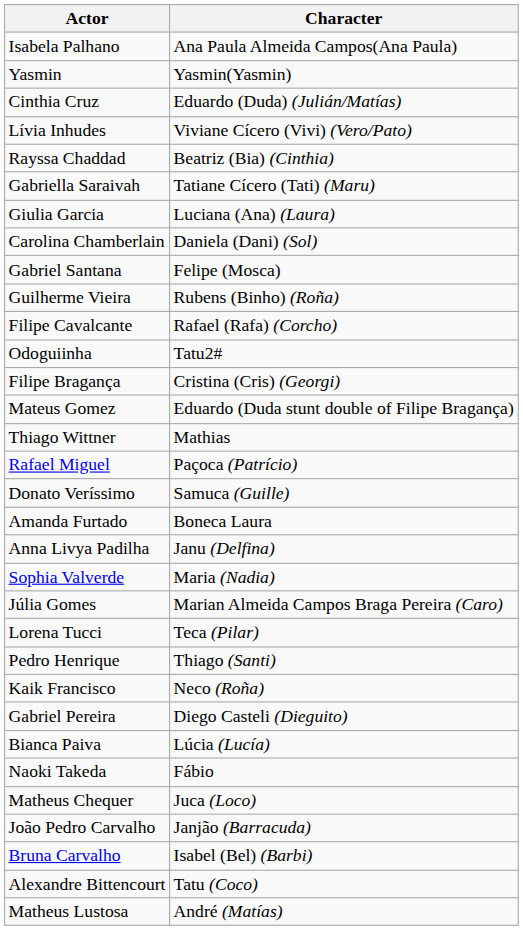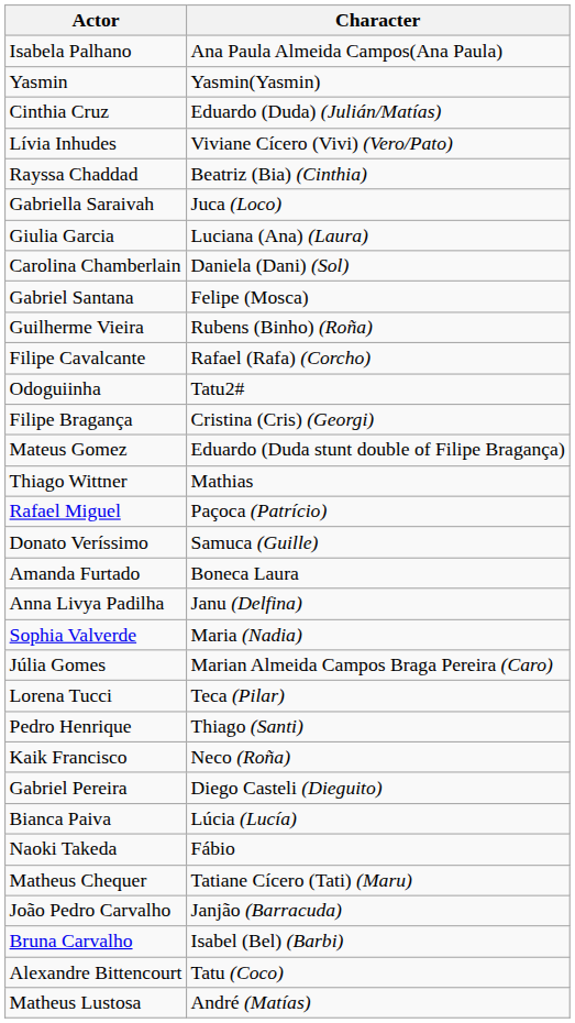 <table class="wikitable sortable">
 <tr>
 <th>Actor</th>
 <th>Character</th>
 </tr>
 <tr>
 <td>Isabela Palhano</td>
 <td>Ana Paula Almeida Campos(Ana Paula)</td>
 </tr>
 <tr>
 <td>Yasmin</td>
 <td>Yasmin(Yasmin)</td>
 </tr>
 <tr>
 <td>Cinthia Cruz</td>
 <td>Eduardo (Duda) <em>(Julián/Matías)</em></td>
 </tr>
 <tr>
 <td>Lívia Inhudes</td>
 <td>Viviane Cícero (Vivi) <em>(Vero/Pato)</em></td>
 </tr>
 <tr>
 <td>Rayssa Chaddad</td>
 <td>Beatriz (Bia) <em>(Cinthia)</em></td>
 </tr>
 <tr>
 <td>Gabriella Saraivah</td>
-<td>Tatiane Cícero (Tati) <em>(Maru)</em></td>
+<td>Juca <em>(Loco)</em></td>
 </tr>
 <tr>
 <td>Giulia Garcia</td>
 <td>Luciana (Ana) <em>(Laura)</em></td>
 </tr>
 <tr>
 <td>Carolina Chamberlain</td>
 <td>Daniela (Dani) <em>(Sol)</em></td>
 </tr>
 <tr>
 <td>Gabriel Santana</td>
 <td>Felipe (Mosca)</td>
 </tr>
 <tr>
 <td>Guilherme Vieira</td>
 <td>Rubens (Binho) <em>(Roña)</em></td>
 </tr>
 <tr>
 <td>Filipe Cavalcante</td>
 <td>Rafael (Rafa) <em>(Corcho)</em></td>
 </tr>
 <tr>
 <td>Odoguiinha</td>
 <td>Tatu2#</td>
 </tr>
 <tr>
 <td>Filipe Bragança</td>
 <td>Cristina (Cris) <em>(Georgi)</em></td>
 </tr>
 <tr>
 <td>Mateus Gomez</td>
 <td>Eduardo (Duda stunt double of Filipe Bragança)</td>
 </tr>
 <tr>
 <td>Thiago Wittner</td>
 <td>Mathias</td>
 </tr>
 <tr>
 <td><a href='#'>Rafael Miguel</a></td>
 <td>Paçoca <em>(Patrício)</em></td>
 </tr>
 <tr>
 <td>Donato Veríssimo</td>
 <td>Samuca <em>(Guille)</em></td>
 </tr>
 <tr>
 <td>Amanda Furtado</td>
 <td>Boneca Laura</td>
 </tr>
 <tr>
 <td>Anna Livya Padilha</td>
 <td>Janu <em>(Delfina)</em></td>
 </tr>
 <tr>
 <td><a href='#'>Sophia Valverde</a></td>
 <td>Maria <em>(Nadia)</em></td>
 </tr>
 <tr>
 <td>Júlia Gomes</td>
 <td>Marian Almeida Campos Braga Pereira <em>(Caro)</em></td>
 </tr>
 <tr>
 <td>Lorena Tucci</td>
 <td>Teca <em>(Pilar)</em></td>
 </tr>
 <tr>
 <td>Pedro Henrique</td>
 <td>Thiago <em>(Santi)</em></td>
 </tr>
 <tr>
 <td>Kaik Francisco</td>
 <td>Neco <em>(Roña)</em></td>
 </tr>
 <tr>
 <td>Gabriel Pereira</td>
 <td>Diego Casteli <em>(Dieguito)</em></td>
 </tr>
 <tr>
 <td>Bianca Paiva</td>
 <td>Lúcia <em>(Lucía)</em></td>
 </tr>
 <tr>
 <td>Naoki Takeda</td>
 <td>Fábio</td>
 </tr>
 <tr>
 <td>Matheus Chequer</td>
-<td>Juca <em>(Loco)</em></td>
+<td>Tatiane Cícero (Tati) <em>(Maru)</em></td>
 </tr>
 <tr>
 <td>João Pedro Carvalho</td>
 <td>Janjão <em>(Barracuda)</em></td>
 </tr>
 <tr>
 <td><a href='#'>Bruna Carvalho</a></td>
 <td>Isabel (Bel) <em>(Barbi)</em></td>
 </tr>
 <tr>
 <td>Alexandre Bittencourt</td>
 <td>Tatu <em>(Coco)</em></td>
 </tr>
 <tr>
 <td>Matheus Lustosa</td>
 <td>André <em>(Matías)</em></td>
 </tr>
 </table>
